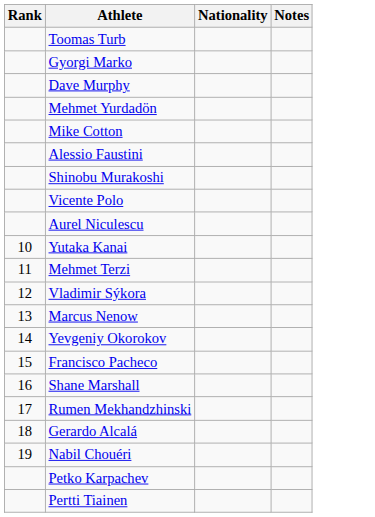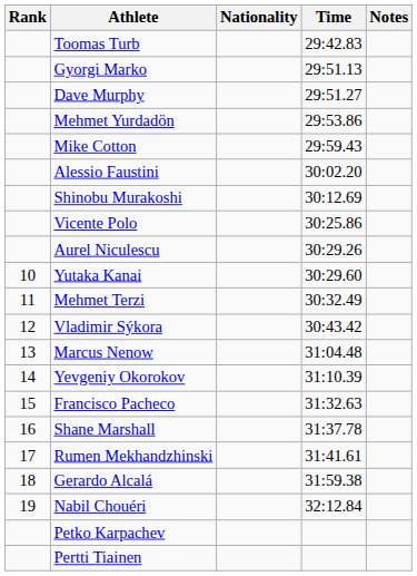 <table class="wikitable sortable" style="text-align:center">
 <tr>
 <th>Rank</th>
 <th>Athlete</th>
 <th>Nationality</th>
+<th>Time</th>
 <th>Notes</th>
 </tr>
 <tr>
 <td></td>
 <td align=left><a href='#'>Toomas Turb</a></td>
 <td align=left></td>
+<td>29:42.83</td>
 <td></td>
 </tr>
 <tr>
 <td></td>
 <td align=left><a href='#'>Gyorgi Marko</a></td>
 <td align=left></td>
+<td>29:51.13</td>
 <td></td>
 </tr>
 <tr>
 <td></td>
 <td align=left><a href='#'>Dave Murphy</a></td>
 <td align=left></td>
+<td>29:51.27</td>
 <td></td>
 </tr>
 <tr>
 <td></td>
 <td align=left><a href='#'>Mehmet Yurdadön</a></td>
 <td align=left></td>
+<td>29:53.86</td>
 <td></td>
 </tr>
 <tr>
 <td></td>
 <td align=left><a href='#'>Mike Cotton</a></td>
 <td align=left></td>
+<td>29:59.43</td>
 <td></td>
 </tr>
 <tr>
 <td></td>
 <td align=left><a href='#'>Alessio Faustini</a></td>
 <td align=left></td>
+<td>30:02.20</td>
 <td></td>
 </tr>
 <tr>
 <td></td>
 <td align=left><a href='#'>Shinobu Murakoshi</a></td>
 <td align=left></td>
+<td>30:12.69</td>
 <td></td>
 </tr>
 <tr>
 <td></td>
 <td align=left><a href='#'>Vicente Polo</a></td>
 <td align=left></td>
+<td>30:25.86</td>
 <td></td>
 </tr>
 <tr>
 <td></td>
 <td align=left><a href='#'>Aurel Niculescu</a></td>
 <td align=left></td>
+<td>30:29.26</td>
 <td></td>
 </tr>
 <tr>
 <td>10</td>
 <td align=left><a href='#'>Yutaka Kanai</a></td>
 <td align=left></td>
+<td>30:29.60</td>
 <td></td>
 </tr>
 <tr>
 <td>11</td>
 <td align=left><a href='#'>Mehmet Terzi</a></td>
 <td align=left></td>
+<td>30:32.49</td>
 <td></td>
 </tr>
 <tr>
 <td>12</td>
 <td align=left><a href='#'>Vladimir Sýkora</a></td>
 <td align=left></td>
+<td>30:43.42</td>
 <td></td>
 </tr>
 <tr>
 <td>13</td>
 <td align=left><a href='#'>Marcus Nenow</a></td>
 <td align=left></td>
+<td>31:04.48</td>
 <td></td>
 </tr>
 <tr>
 <td>14</td>
 <td align=left><a href='#'>Yevgeniy Okorokov</a></td>
 <td align=left></td>
+<td>31:10.39</td>
 <td></td>
 </tr>
 <tr>
 <td>15</td>
 <td align=left><a href='#'>Francisco Pacheco</a></td>
 <td align=left></td>
+<td>31:32.63</td>
 <td></td>
 </tr>
 <tr>
 <td>16</td>
 <td align=left><a href='#'>Shane Marshall</a></td>
 <td align=left></td>
+<td>31:37.78</td>
 <td></td>
 </tr>
 <tr>
 <td>17</td>
 <td align=left><a href='#'>Rumen Mekhandzhinski</a></td>
 <td align=left></td>
+<td>31:41.61</td>
 <td></td>
 </tr>
 <tr>
 <td>18</td>
 <td align=left><a href='#'>Gerardo Alcalá</a></td>
 <td align=left></td>
+<td>31:59.38</td>
 <td></td>
 </tr>
 <tr>
 <td>19</td>
 <td align=left><a href='#'>Nabil Chouéri</a></td>
 <td align=left></td>
+<td>32:12.84</td>
 <td></td>
 </tr>
 <tr>
 <td></td>
 <td align=left><a href='#'>Petko Karpachev</a></td>
 <td align=left></td>
 <td></td>
+<td></td>
 </tr>
 <tr>
 <td></td>
 <td align=left><a href='#'>Pertti Tiainen</a></td>
 <td align=left></td>
 <td></td>
+<td></td>
 </tr>
 </table>
